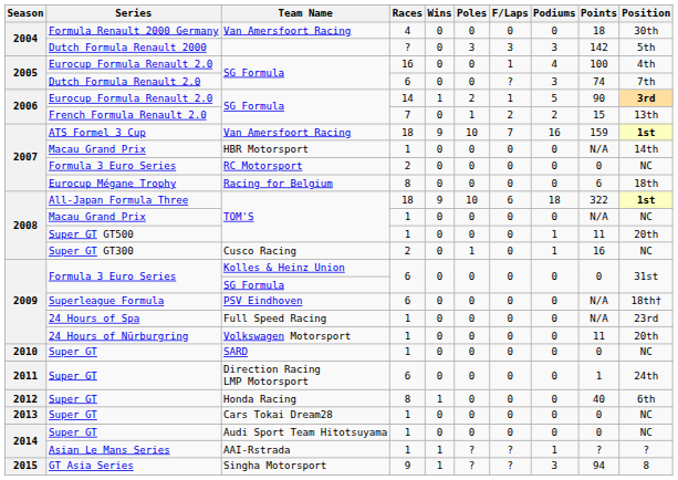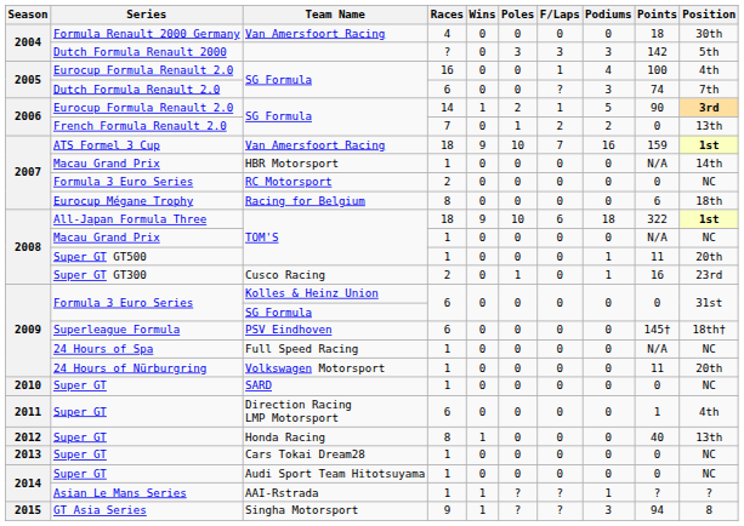 <table class="wikitable" style="font-size: 90%; text-align:center">
 <tr>
 <th>Season</th>
 <th>Series</th>
 <th>Team Name</th>
 <th>Races</th>
 <th>Wins</th>
 <th>Poles</th>
 <th>F/Laps</th>
 <th>Podiums</th>
 <th>Points</th>
 <th>Position</th>
 </tr>
 <tr>
 <th rowspan=2>2004</th>
 <td align=left><a href='#'>Formula Renault 2000 Germany</a></td>
 <td align=left><a href='#'>Van Amersfoort Racing</a></td>
 <td>4</td>
 <td>0</td>
 <td>0</td>
 <td>0</td>
 <td>0</td>
 <td>18</td>
 <td>30th</td>
 </tr>
 <tr>
 <td align=left><a href='#'>Dutch Formula Renault 2000</a></td>
 <td></td>
 <td>?</td>
 <td>0</td>
 <td>3</td>
 <td>3</td>
 <td>3</td>
 <td>142</td>
 <td>5th</td>
 </tr>
 <tr>
 <th rowspan=2>2005</th>
 <td align=left><a href='#'>Eurocup Formula Renault 2.0</a></td>
 <td align=left rowspan=2><a href='#'>SG Formula</a></td>
 <td>16</td>
 <td>0</td>
 <td>0</td>
 <td>1</td>
 <td>4</td>
 <td>100</td>
 <td>4th</td>
 </tr>
 <tr>
 <td align=left><a href='#'>Dutch Formula Renault 2.0</a></td>
 <td>6</td>
 <td>0</td>
 <td>0</td>
 <td>?</td>
 <td>3</td>
 <td>74</td>
 <td>7th</td>
 </tr>
 <tr>
 <th rowspan=2>2006</th>
 <td align=left><a href='#'>Eurocup Formula Renault 2.0</a></td>
 <td align=left rowspan=2><a href='#'>SG Formula</a></td>
 <td>14</td>
 <td>1</td>
 <td>2</td>
 <td>1</td>
 <td>5</td>
 <td>90</td>
 <td style="background:#FFDF9F;"><strong>3rd</strong></td>
 </tr>
 <tr>
 <td align=left><a href='#'>French Formula Renault 2.0</a></td>
 <td>7</td>
 <td>0</td>
 <td>1</td>
 <td>2</td>
 <td>2</td>
-<td>15</td>
+<td>0</td>
 <td>13th</td>
 </tr>
 <tr>
 <th rowspan=4>2007</th>
 <td align=left><a href='#'>ATS Formel 3 Cup</a></td>
 <td align=left><a href='#'>Van Amersfoort Racing</a></td>
 <td>18</td>
 <td>9</td>
 <td>10</td>
 <td>7</td>
 <td>16</td>
 <td>159</td>
 <td style="background:#FBFFBF;"><strong>1st</strong></td>
 </tr>
 <tr>
 <td align=left><a href='#'>Macau Grand Prix</a></td>
 <td align=left>HBR Motorsport</td>
 <td>1</td>
 <td>0</td>
 <td>0</td>
 <td>0</td>
 <td>0</td>
 <td>N/A</td>
 <td>14th</td>
 </tr>
 <tr>
 <td align=left><a href='#'>Formula 3 Euro Series</a></td>
 <td align=left><a href='#'>RC Motorsport</a></td>
 <td>2</td>
 <td>0</td>
 <td>0</td>
 <td>0</td>
 <td>0</td>
 <td>0</td>
 <td>NC</td>
 </tr>
 <tr>
 <td align=left><a href='#'>Eurocup Mégane Trophy</a></td>
 <td align=left><a href='#'>Racing for Belgium</a></td>
 <td>8</td>
 <td>0</td>
 <td>0</td>
 <td>0</td>
 <td>0</td>
 <td>6</td>
 <td>18th</td>
 </tr>
 <tr>
 <th rowspan=4>2008</th>
 <td align=left><a href='#'>All-Japan Formula Three</a></td>
 <td align=left rowspan=3><a href='#'>TOM'S</a></td>
 <td>18</td>
 <td>9</td>
 <td>10</td>
 <td>6</td>
 <td>18</td>
 <td>322</td>
 <td style="background:#FBFFBF;"><strong>1st</strong></td>
 </tr>
 <tr>
 <td align=left><a href='#'>Macau Grand Prix</a></td>
 <td>1</td>
 <td>0</td>
 <td>0</td>
 <td>0</td>
 <td>0</td>
 <td>N/A</td>
 <td>NC</td>
 </tr>
 <tr>
 <td align=left><a href='#'>Super GT</a> GT500</td>
 <td>1</td>
 <td>0</td>
 <td>0</td>
 <td>0</td>
 <td>1</td>
 <td>11</td>
 <td>20th</td>
 </tr>
 <tr>
 <td align=left><a href='#'>Super GT</a> GT300</td>
 <td align=left>Cusco Racing</td>
 <td>2</td>
 <td>0</td>
 <td>1</td>
 <td>0</td>
 <td>1</td>
 <td>16</td>
-<td>NC</td>
+<td>23rd</td>
 </tr>
 <tr>
 <th rowspan=5>2009</th>
 <td align=left rowspan=2><a href='#'>Formula 3 Euro Series</a></td>
 <td align=left><a href='#'>Kolles & Heinz Union</a></td>
 <td rowspan=2>6</td>
 <td rowspan=2>0</td>
 <td rowspan=2>0</td>
 <td rowspan=2>0</td>
 <td rowspan=2>0</td>
 <td rowspan=2>0</td>
 <td rowspan=2>31st</td>
 </tr>
 <tr>
 <td align=left><a href='#'>SG Formula</a></td>
 </tr>
 <tr>
 <td align=left><a href='#'>Superleague Formula</a></td>
 <td align=left><a href='#'>PSV Eindhoven</a></td>
 <td>6</td>
 <td>0</td>
 <td>0</td>
 <td>0</td>
 <td>0</td>
-<td>N/A</td>
+<td>145†</td>
 <td>18th†</td>
 </tr>
 <tr>
 <td align=left><a href='#'>24 Hours of Spa</a></td>
 <td align=left>Full Speed Racing</td>
 <td>1</td>
 <td>0</td>
 <td>0</td>
 <td>0</td>
 <td>0</td>
 <td>N/A</td>
-<td>23rd</td>
+<td>NC</td>
 </tr>
 <tr>
 <td align=left><a href='#'>24 Hours of Nürburgring</a></td>
 <td align=left><a href='#'>Volkswagen</a> Motorsport</td>
 <td>1</td>
 <td>0</td>
 <td>0</td>
 <td>0</td>
 <td>0</td>
 <td>11</td>
 <td>20th</td>
 </tr>
 <tr>
 <th>2010</th>
 <td align=left><a href='#'>Super GT</a></td>
 <td align=left><a href='#'>SARD</a></td>
 <td>1</td>
 <td>0</td>
 <td>0</td>
 <td>0</td>
 <td>0</td>
 <td>0</td>
 <td>NC</td>
 </tr>
 <tr>
 <th>2011</th>
 <td align=left><a href='#'>Super GT</a></td>
 <td align=left>Direction Racing<br>LMP Motorsport</td>
 <td>6</td>
 <td>0</td>
 <td>0</td>
 <td>0</td>
 <td>0</td>
 <td>1</td>
-<td>24th</td>
+<td>4th</td>
 </tr>
 <tr>
 <th>2012</th>
 <td align=left><a href='#'>Super GT</a></td>
 <td align=left>Honda Racing</td>
 <td>8</td>
 <td>1</td>
 <td>0</td>
 <td>0</td>
 <td>0</td>
 <td>40</td>
-<td>6th</td>
+<td>13th</td>
 </tr>
 <tr>
 <th>2013</th>
 <td align=left><a href='#'>Super GT</a></td>
 <td align=left>Cars Tokai Dream28</td>
 <td>1</td>
 <td>0</td>
 <td>0</td>
 <td>0</td>
 <td>0</td>
 <td>0</td>
 <td>NC</td>
 </tr>
 <tr>
 <th rowspan="2">2014</th>
 <td align=left><a href='#'>Super GT</a></td>
 <td align=left>Audi Sport Team Hitotsuyama</td>
 <td>1</td>
 <td>0</td>
 <td>0</td>
 <td>0</td>
 <td>0</td>
 <td>0</td>
 <td>NC</td>
 </tr>
 <tr>
 <td align=left><a href='#'>Asian Le Mans Series</a></td>
 <td align=left>AAI-Rstrada</td>
 <td>1</td>
 <td>1</td>
 <td>?</td>
 <td>?</td>
 <td>1</td>
 <td>?</td>
 <td>?</td>
 </tr>
 <tr>
 <th>2015</th>
 <td align=left><a href='#'>GT Asia Series</a></td>
 <td align=left>Singha Motorsport</td>
 <td>9</td>
 <td>1</td>
 <td>?</td>
 <td>?</td>
 <td>3</td>
 <td>94</td>
 <td>8</td>
 </tr>
 </table>
